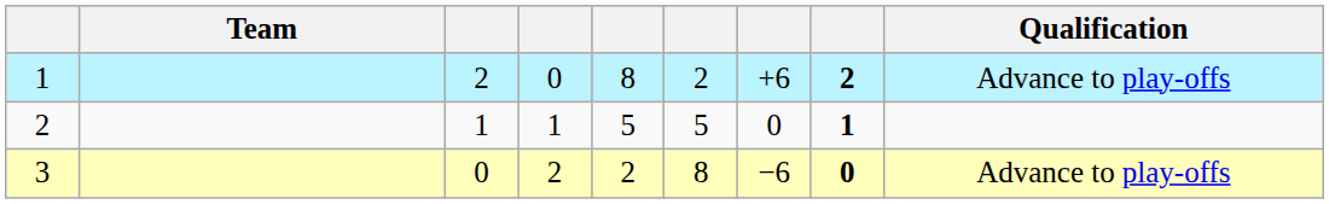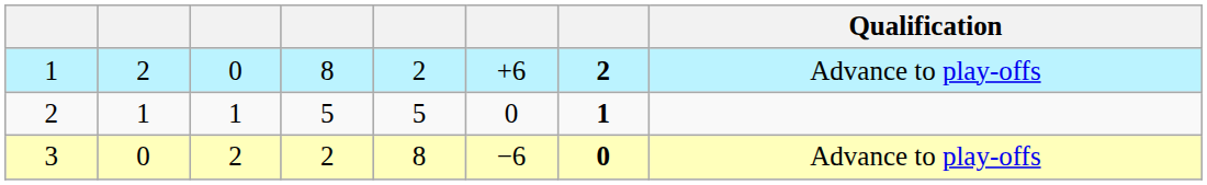 <table class="wikitable" style="text-align:center" width="700">
 <tr>
 <th width="5%"></th>
-<th width="25%">Team</th>
 <th width="5%"></th>
 <th width="5%"></th>
 <th width="5%"></th>
 <th width="5%"></th>
 <th width="5%"></th>
 <th width="5%"></th>
 <th width="30%">Qualification</th>
 </tr>
 <tr bgcolor=#bbf3ff>
 <td>1</td>
-<td style="text-align:left"></td>
 <td>2</td>
 <td>0</td>
 <td>8</td>
 <td>2</td>
 <td>+6</td>
 <td><strong>2</strong></td>
 <td>Advance to <a href='#'>play-offs</a></td>
 </tr>
 <tr>
 <td>2</td>
-<td style="text-align:left"></td>
 <td>1</td>
 <td>1</td>
 <td>5</td>
 <td>5</td>
 <td>0</td>
 <td><strong>1</strong></td>
 <td></td>
 </tr>
 <tr bgcolor="#ffffbb">
 <td>3</td>
-<td style="text-align:left"></td>
 <td>0</td>
 <td>2</td>
 <td>2</td>
 <td>8</td>
 <td>−6</td>
 <td><strong>0</strong></td>
 <td>Advance to <a href='#'>play-offs</a></td>
 </tr>
 </table>
